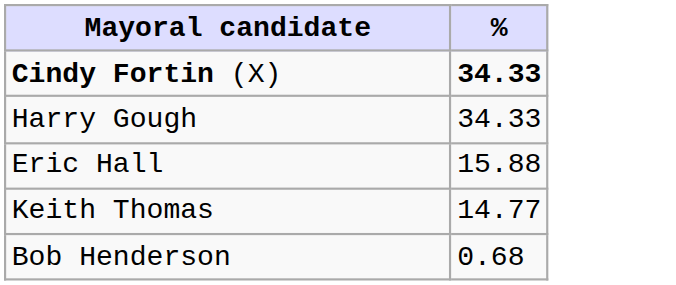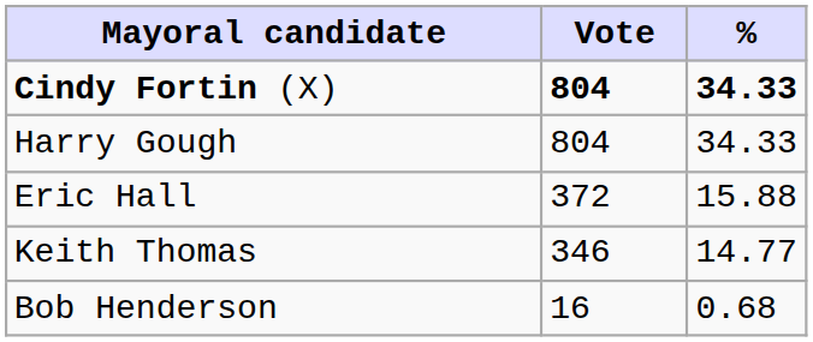 <table class="wikitable">
 <tr>
 <th style="background:#ddf;" width="200px">Mayoral candidate</th>
+<th style="background:#ddf;" width="50px">Vote</th>
 <th style="background:#ddf;" width="30px">%</th>
 </tr>
 <tr>
 <td><strong>Cindy Fortin</strong> (X)</td>
+<td><strong>804</strong></td>
 <td><strong>34.33</strong></td>
 </tr>
 <tr>
 <td>Harry Gough</td>
+<td>804</td>
 <td>34.33</td>
 </tr>
 <tr>
 <td>Eric Hall</td>
+<td>372</td>
 <td>15.88</td>
 </tr>
 <tr>
 <td>Keith Thomas</td>
+<td>346</td>
 <td>14.77</td>
 </tr>
 <tr>
 <td>Bob Henderson</td>
+<td>16</td>
 <td>0.68</td>
 </tr>
 </table>
